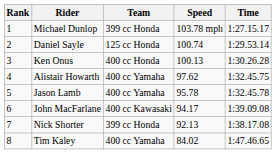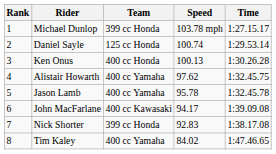 <table class="wikitable" style="font-size: 95%;">
 <tr style="background:#efefef;">
 <th>Rank</th>
 <th>Rider</th>
 <th>Team</th>
 <th>Speed</th>
 <th>Time</th>
 </tr>
 <tr>
 <td>1</td>
 <td> Michael Dunlop</td>
 <td>399 cc Honda</td>
 <td>103.78 mph</td>
 <td>1:27.15.17</td>
 </tr>
 <tr>
 <td>2</td>
 <td> Daniel Sayle</td>
 <td>125 cc Honda</td>
 <td>100.74</td>
 <td>1:29.53.14</td>
 </tr>
 <tr>
 <td>3</td>
 <td> Ken Onus</td>
 <td>400 cc Honda</td>
 <td>100.13</td>
 <td>1:30.26.28</td>
 </tr>
 <tr>
 <td>4</td>
 <td> Alistair Howarth</td>
 <td>400 cc Yamaha</td>
 <td>97.62</td>
 <td>1:32.45.75</td>
 </tr>
 <tr>
 <td>5</td>
 <td> Jason Lamb</td>
 <td>400 cc Yamaha</td>
 <td>95.78</td>
 <td>1:32.45.78</td>
 </tr>
 <tr>
 <td>6</td>
 <td> John MacFarlane</td>
 <td>400 cc Kawasaki</td>
 <td>94.17</td>
 <td>1:39.09.08</td>
 </tr>
 <tr>
 <td>7</td>
 <td> Nick Shorter</td>
 <td>399 cc Honda</td>
-<td>92.13</td>
+<td>92.83</td>
 <td>1:38.17.08</td>
 </tr>
 <tr>
 <td>8</td>
 <td> Tim Kaley</td>
 <td>400 cc Yamaha</td>
 <td>84.02</td>
 <td>1:47.46.65</td>
 </tr>
 </table>
